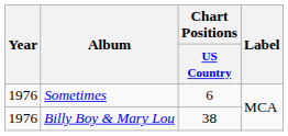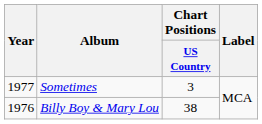 <table class="wikitable">
 <tr>
 <th rowspan="2">Year</th>
 <th rowspan="2">Album</th>
 <th>Chart Positions</th>
 <th rowspan="2">Label</th>
 </tr>
 <tr>
 <th width="60"><small><a href='#'>US Country</a></small></th>
 </tr>
 <tr>
-<td>1976</td>
+<td>1977</td>
 <td><em><a href='#'>Sometimes</a></em></td>
-<td align="center">6</td>
+<td align="center">3</td>
 <td rowspan="2">MCA</td>
 </tr>
 <tr>
 <td>1976</td>
 <td><em><a href='#'>Billy Boy & Mary Lou</a></em></td>
 <td align="center">38</td>
 </tr>
 </table>
